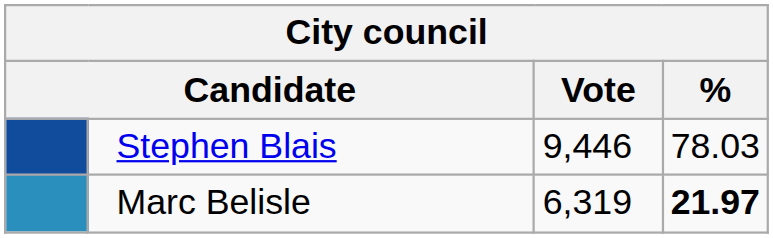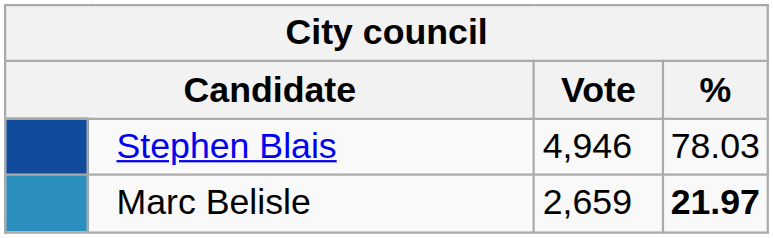 <table class="wikitable">
 <tr>
 <th colspan="4">City council</th>
 </tr>
 <tr>
 <th bgcolor="#DDDDFF" width="230px" colspan="2">Candidate</th>
 <th bgcolor="#DDDDFF" width="50px">Vote</th>
 <th bgcolor="#DDDDFF" width="30px">%</th>
 </tr>
 <tr>
 <td bgcolor=#114B9C width="30px"> </td>
 <td>  <a href='#'>Stephen Blais</a></td>
-<td>9,446</td>
+<td>4,946</td>
 <td>78.03</td>
 </tr>
 <tr>
 <td bgcolor=#2A8FBD width="30px"> </td>
 <td>  Marc Belisle</td>
-<td>6,319</td>
+<td>2,659</td>
 <td><strong>21.97</strong></td>
 </tr>
 </table>
